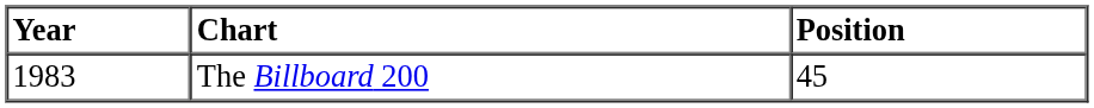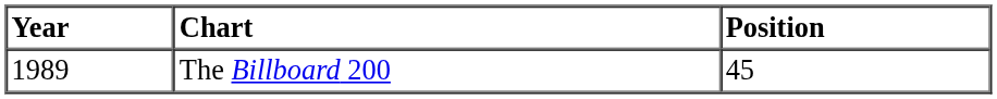 <table border="1" cellspacing="0" cellpadding="2" style="width:550px;">
 <tr>
 <th align="left">Year</th>
 <th align="left">Chart</th>
 <th align="left">Position</th>
 </tr>
 <tr>
-<td align="left">1983</td>
+<td align="left">1989</td>
 <td align="left">The <a href='#'><em>Billboard</em> 200</a></td>
 <td align="left">45</td>
 </tr>
 </table>
